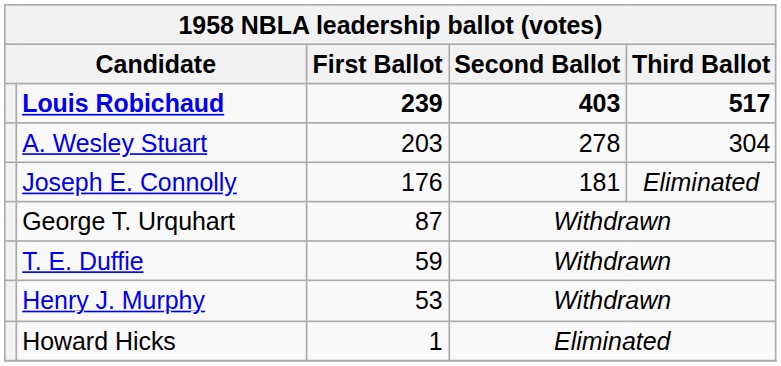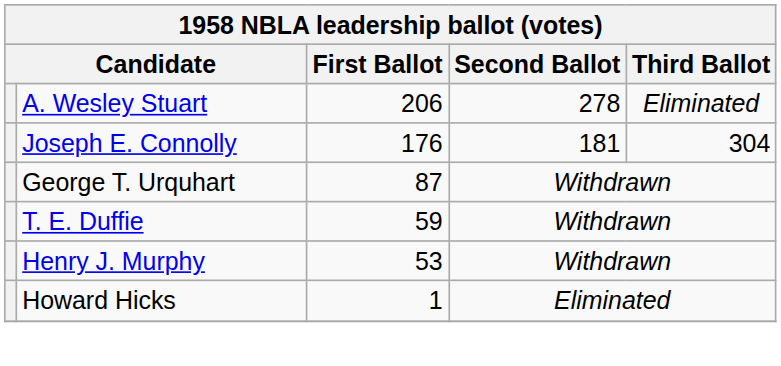 <table class="wikitable" style="font-size: 95%;">
 <tr style="background-color:#E9E9E9">
 <th colspan="5">1958 NBLA leadership ballot (votes)</th>
 </tr>
 <tr style="background-color:#E9E9E9">
 <th colspan="2" style="width: 170px">Candidate</th>
 <th>First Ballot</th>
 <th>Second Ballot</th>
 <th>Third Ballot</th>
 </tr>
 <tr>
 <th></th>
-<td style="width: 170px"><strong><a href='#'>Louis Robichaud</a></strong></td>
-<td align="right"><strong>239</strong></td>
-<td align="right"><strong>403</strong></td>
-<td align="right"><strong>517</strong></td>
-</tr>
-<tr>
-<th></th>
 <td style="width: 170px"><a href='#'>A. Wesley Stuart</a></td>
-<td align="right">203</td>
+<td align="right">206</td>
 <td align="right">278</td>
-<td align="right">304</td>
+<td align="center"><em>Eliminated</em></td>
 </tr>
 <tr>
 <th></th>
 <td style="width: 170px"><a href='#'>Joseph E. Connolly</a></td>
 <td align="right">176</td>
 <td align="right">181</td>
-<td align="center"><em>Eliminated</em></td>
+<td align="right">304</td>
 </tr>
 <tr>
 <th></th>
 <td style="width: 170px">George T. Urquhart</td>
 <td align="right">87</td>
 <td colspan="2" align="center"><em>Withdrawn</em></td>
 </tr>
 <tr>
 <th></th>
 <td style="width: 170px"><a href='#'>T. E. Duffie</a></td>
 <td align="right">59</td>
 <td colspan="2" align="center"><em>Withdrawn</em></td>
 </tr>
 <tr>
 <th></th>
 <td style="width: 170px"><a href='#'>Henry J. Murphy</a></td>
 <td align="right">53</td>
 <td colspan="2" align="center"><em>Withdrawn</em></td>
 </tr>
 <tr>
 <th></th>
 <td style="width: 170px">Howard Hicks</td>
 <td align="right">1</td>
 <td colspan="2" align="center"><em>Eliminated</em></td>
 </tr>
 <tr>
 </tr>
 </table>
